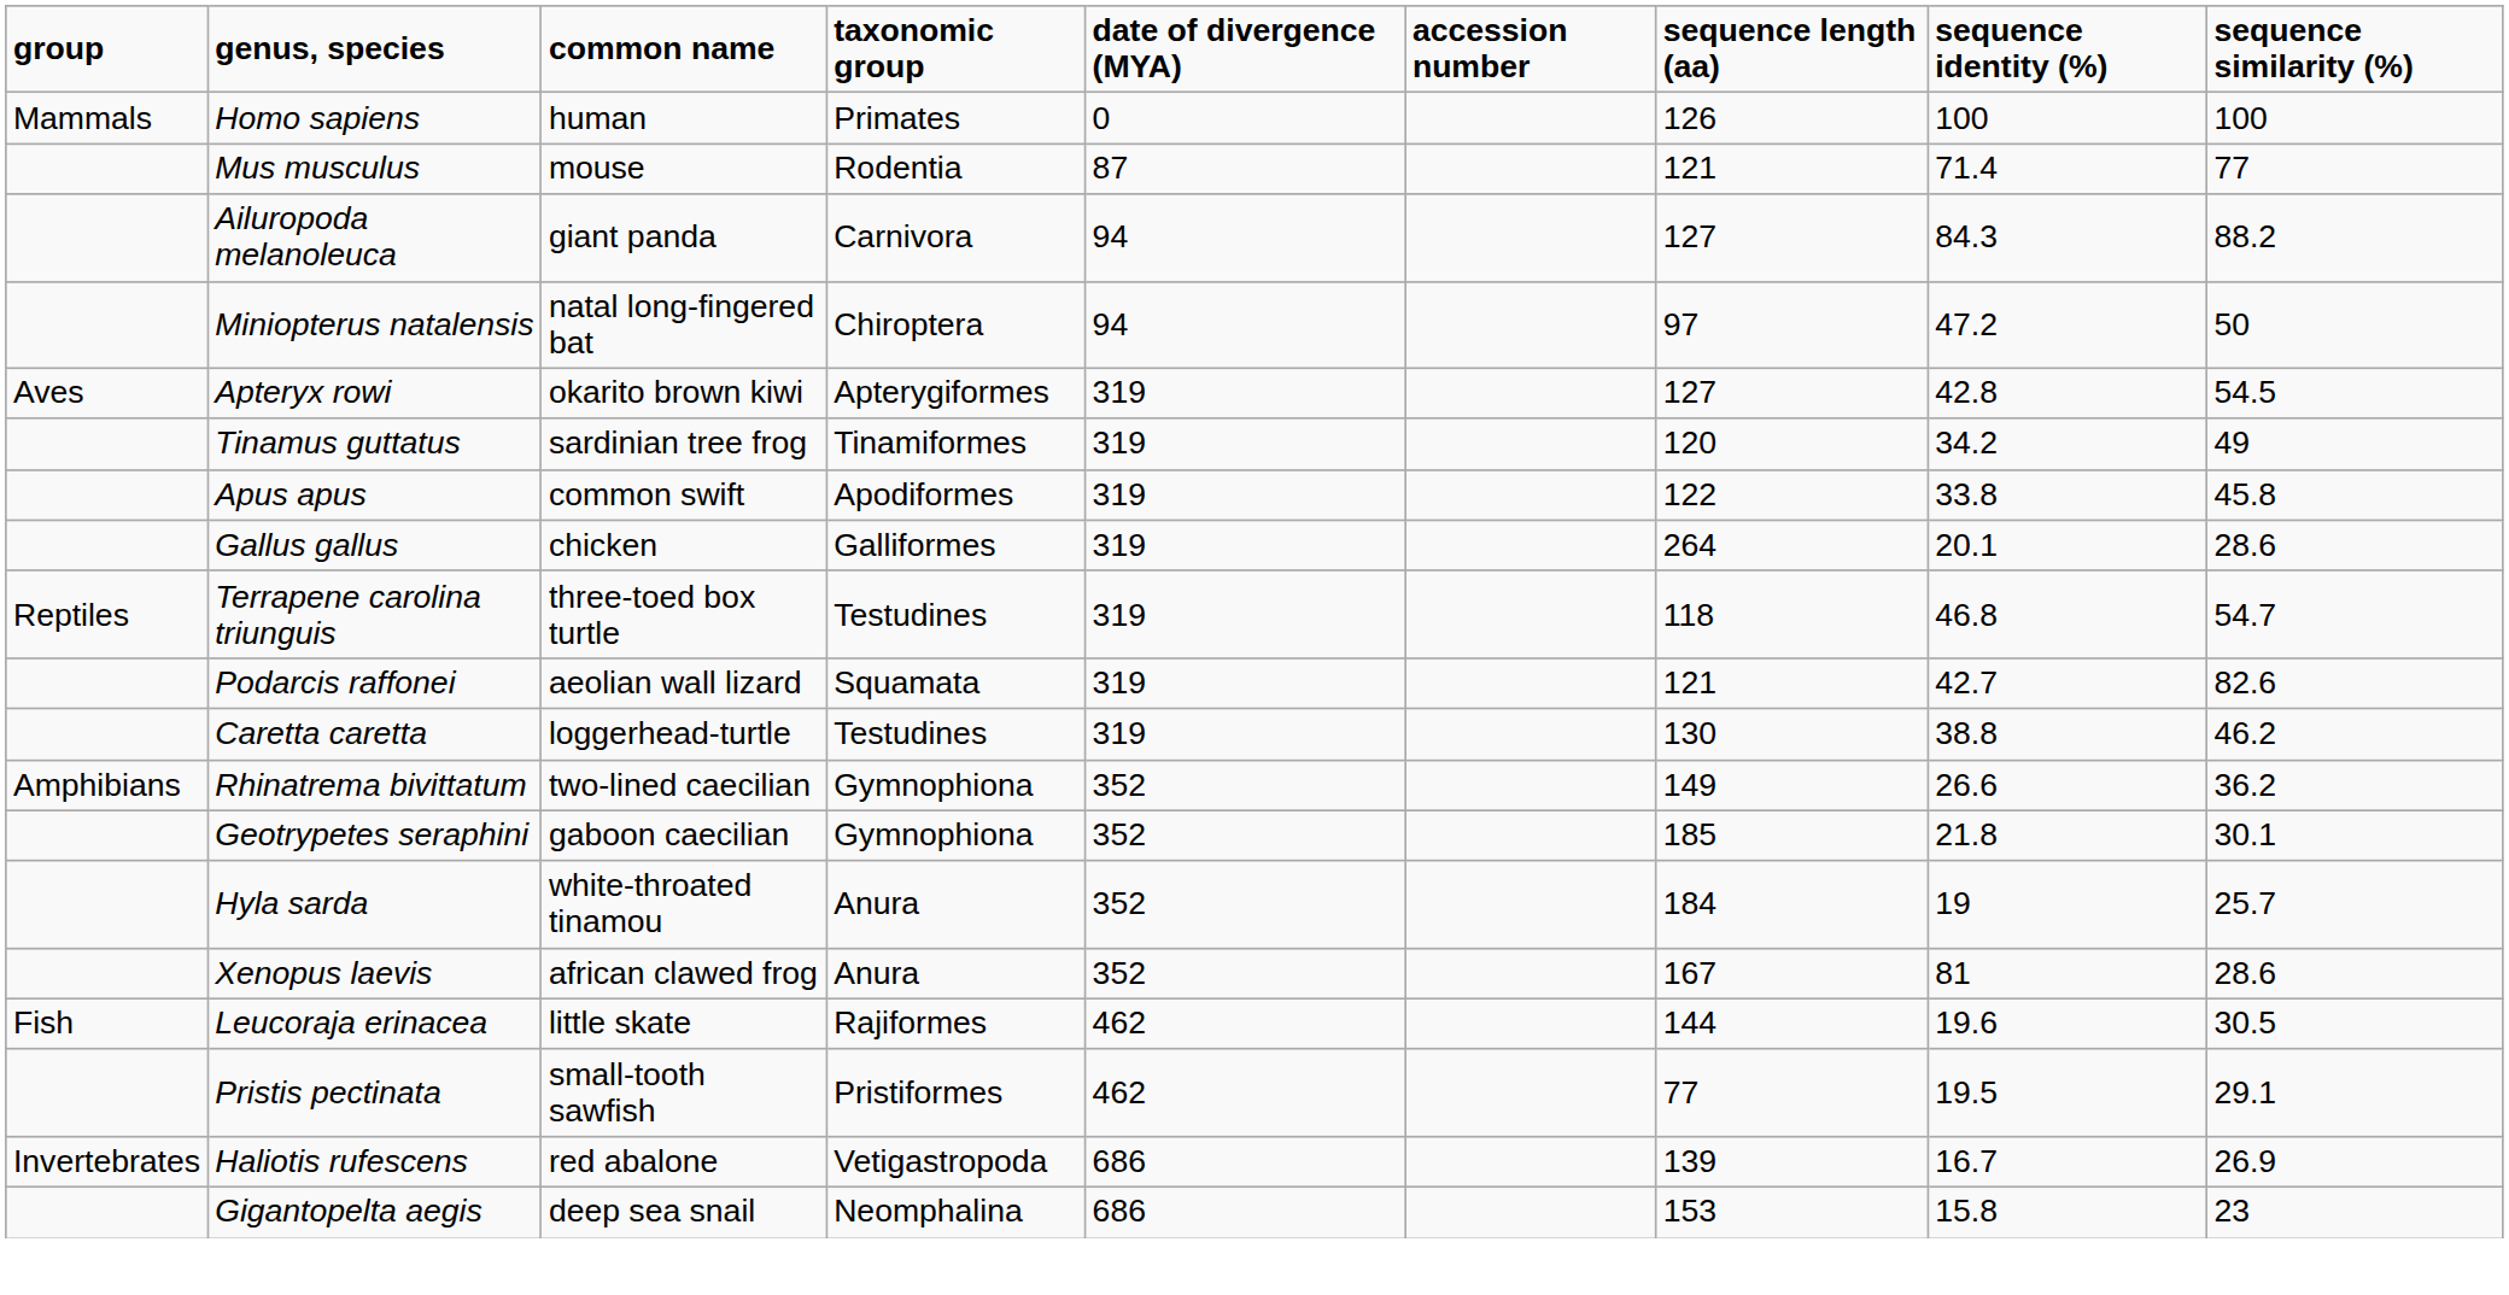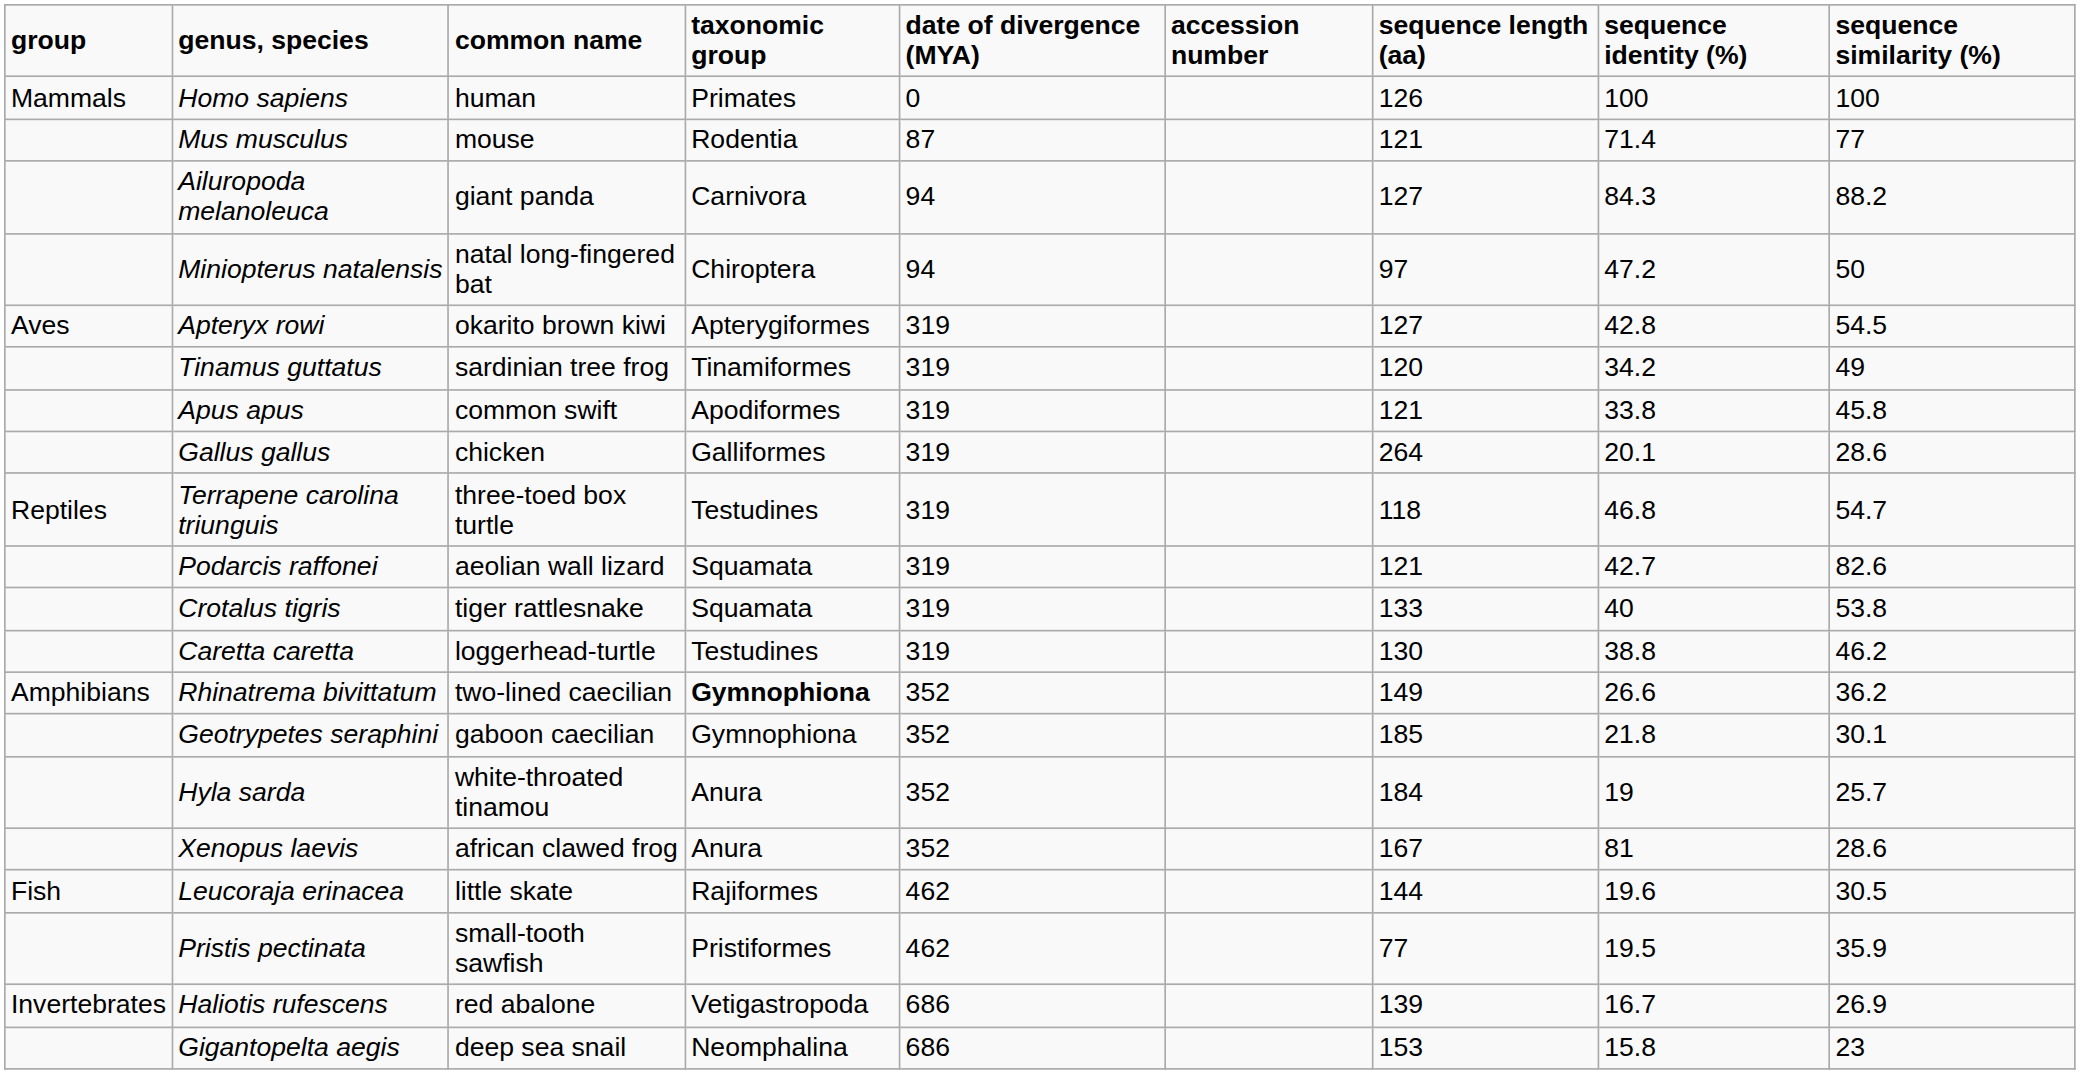 <table class="wikitable style=width 30em">
 <tr>
 <td><strong>group</strong></td>
 <td><strong>genus, species</strong></td>
 <td><strong>common name</strong></td>
 <td><strong>taxonomic group</strong></td>
 <td><strong>date of divergence (MYA)</strong></td>
 <td><strong>accession number</strong></td>
 <td><strong>sequence length (aa)</strong></td>
 <td><strong>sequence identity (%)</strong></td>
 <td><strong>sequence similarity (%)</strong></td>
 </tr>
 <tr>
 <td>Mammals</td>
 <td><em>Homo sapiens</em></td>
 <td>human</td>
 <td>Primates</td>
 <td>0</td>
 <td></td>
 <td>126</td>
 <td>100</td>
 <td>100</td>
 </tr>
 <tr>
 <td></td>
 <td><em>Mus musculus</em></td>
 <td>mouse</td>
 <td>Rodentia</td>
 <td>87</td>
 <td></td>
 <td>121</td>
 <td>71.4</td>
 <td>77</td>
 </tr>
 <tr>
 <td></td>
 <td><em>Ailuropoda melanoleuca</em></td>
 <td>giant panda</td>
 <td>Carnivora</td>
 <td>94</td>
 <td></td>
 <td>127</td>
 <td>84.3</td>
 <td>88.2</td>
 </tr>
 <tr>
 <td></td>
 <td><em>Miniopterus natalensis</em></td>
 <td>natal long-fingered bat</td>
 <td>Chiroptera</td>
 <td>94</td>
 <td></td>
 <td>97</td>
 <td>47.2</td>
 <td>50</td>
 </tr>
 <tr>
 <td>Aves</td>
 <td><em>Apteryx rowi</em></td>
 <td>okarito brown kiwi</td>
 <td>Apterygiformes</td>
 <td>319</td>
 <td></td>
 <td>127</td>
 <td>42.8</td>
 <td>54.5</td>
 </tr>
 <tr>
 <td></td>
 <td><em>Tinamus guttatus</em></td>
 <td>sardinian tree frog</td>
 <td>Tinamiformes</td>
 <td>319</td>
 <td></td>
 <td>120</td>
 <td>34.2</td>
 <td>49</td>
 </tr>
 <tr>
 <td></td>
 <td><em>Apus apus</em></td>
 <td>common swift</td>
 <td>Apodiformes</td>
 <td>319</td>
 <td></td>
-<td>122</td>
+<td>121</td>
 <td>33.8</td>
 <td>45.8</td>
 </tr>
 <tr>
 <td></td>
 <td><em>Gallus gallus</em></td>
 <td>chicken</td>
 <td>Galliformes</td>
 <td>319</td>
 <td></td>
 <td>264</td>
 <td>20.1</td>
 <td>28.6</td>
 </tr>
 <tr>
 <td>Reptiles</td>
 <td><em>Terrapene carolina triunguis</em></td>
 <td>three-toed box turtle</td>
 <td>Testudines</td>
 <td>319</td>
 <td></td>
 <td>118</td>
 <td>46.8</td>
 <td>54.7</td>
 </tr>
 <tr>
 <td></td>
 <td><em>Podarcis raffonei</em></td>
 <td>aeolian wall lizard</td>
 <td>Squamata</td>
 <td>319</td>
 <td></td>
 <td>121</td>
 <td>42.7</td>
 <td>82.6</td>
 </tr>
 <tr>
 <td></td>
+<td><em>Crotalus tigris</em></td>
+<td>tiger rattlesnake</td>
+<td>Squamata</td>
+<td>319</td>
+<td></td>
+<td>133</td>
+<td>40</td>
+<td>53.8</td>
+</tr>
+<tr>
+<td></td>
 <td><em>Caretta caretta</em></td>
 <td>loggerhead-turtle</td>
 <td>Testudines</td>
 <td>319</td>
 <td></td>
 <td>130</td>
 <td>38.8</td>
 <td>46.2</td>
 </tr>
 <tr>
 <td>Amphibians</td>
 <td><em>Rhinatrema bivittatum</em></td>
 <td>two-lined caecilian</td>
-<td>Gymnophiona</td>
+<td><strong>Gymnophiona</strong></td>
 <td>352</td>
 <td></td>
 <td>149</td>
 <td>26.6</td>
 <td>36.2</td>
 </tr>
 <tr>
 <td></td>
 <td><em>Geotrypetes seraphini</em></td>
 <td>gaboon caecilian</td>
 <td>Gymnophiona</td>
 <td>352</td>
 <td></td>
 <td>185</td>
 <td>21.8</td>
 <td>30.1</td>
 </tr>
 <tr>
 <td></td>
 <td><em>Hyla sarda</em></td>
 <td>white-throated tinamou</td>
 <td>Anura</td>
 <td>352</td>
 <td></td>
 <td>184</td>
 <td>19</td>
 <td>25.7</td>
 </tr>
 <tr>
 <td></td>
 <td><em>Xenopus laevis</em></td>
 <td>african clawed frog</td>
 <td>Anura</td>
 <td>352</td>
 <td></td>
 <td>167</td>
 <td>81</td>
 <td>28.6</td>
 </tr>
 <tr>
 <td>Fish</td>
 <td><em>Leucoraja erinacea</em></td>
 <td>little skate</td>
 <td>Rajiformes</td>
 <td>462</td>
 <td></td>
 <td>144</td>
 <td>19.6</td>
 <td>30.5</td>
 </tr>
 <tr>
 <td></td>
 <td><em>Pristis pectinata</em></td>
 <td>small-tooth sawfish</td>
 <td>Pristiformes</td>
 <td>462</td>
 <td></td>
 <td>77</td>
 <td>19.5</td>
-<td>29.1</td>
+<td>35.9</td>
 </tr>
 <tr>
 <td>Invertebrates</td>
 <td><em>Haliotis rufescens</em></td>
 <td>red abalone</td>
 <td>Vetigastropoda</td>
 <td>686</td>
 <td></td>
 <td>139</td>
 <td>16.7</td>
 <td>26.9</td>
 </tr>
 <tr>
 <td></td>
 <td><em>Gigantopelta aegis</em></td>
 <td>deep sea snail</td>
 <td>Neomphalina</td>
 <td>686</td>
 <td></td>
 <td>153</td>
 <td>15.8</td>
 <td>23</td>
 </tr>
 </table>
